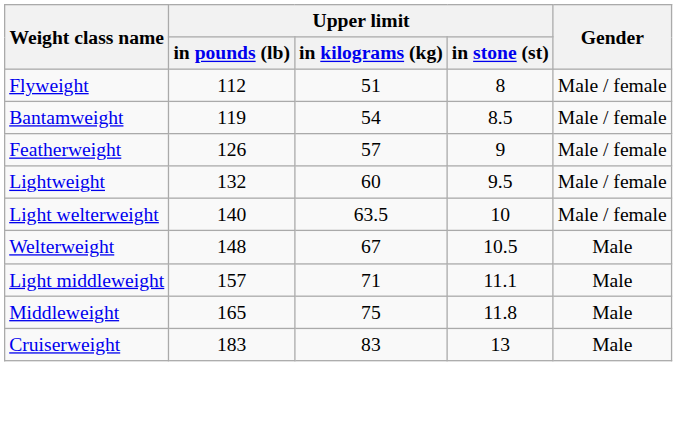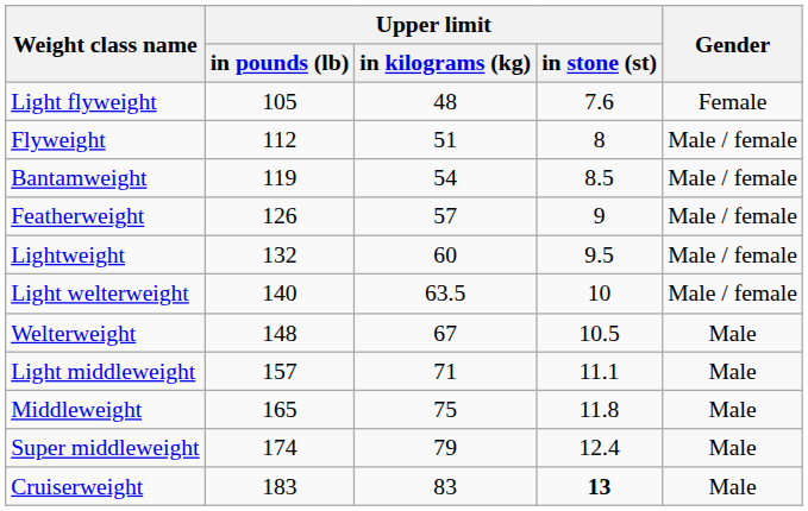 <table class="wikitable" style="font-size:95%;">
 <tr>
 <th rowspan="2">Weight class name</th>
 <th colspan="3">Upper limit</th>
 <th rowspan="2">Gender</th>
 </tr>
 <tr>
 <th>in <a href='#'>pounds</a> (lb)</th>
 <th>in <a href='#'>kilograms</a> (kg)</th>
 <th>in <a href='#'>stone</a> (st)</th>
+</tr>
+<tr style="text-align:center;">
+<td align="left"><a href='#'>Light flyweight</a></td>
+<td>105</td>
+<td>48</td>
+<td>7.6</td>
+<td>Female</td>
 </tr>
 <tr style="text-align:center;">
 <td align="left"><a href='#'>Flyweight</a></td>
 <td>112</td>
 <td>51</td>
 <td>8</td>
 <td>Male / female</td>
 </tr>
 <tr style="text-align:center;">
 <td align="left"><a href='#'>Bantamweight</a></td>
 <td>119</td>
 <td>54</td>
 <td>8.5</td>
 <td>Male / female</td>
 </tr>
 <tr style="text-align:center;">
 <td align="left"><a href='#'>Featherweight</a></td>
 <td>126</td>
 <td>57</td>
 <td>9</td>
 <td>Male / female</td>
 </tr>
 <tr style="text-align:center;">
 <td align="left"><a href='#'>Lightweight</a></td>
 <td>132</td>
 <td>60</td>
 <td>9.5</td>
 <td>Male / female</td>
 </tr>
 <tr style="text-align:center;">
 <td align="left"><a href='#'>Light welterweight</a></td>
 <td>140</td>
 <td>63.5</td>
 <td>10</td>
 <td>Male / female</td>
 </tr>
 <tr style="text-align:center;">
 <td align="left"><a href='#'>Welterweight</a></td>
 <td>148</td>
 <td>67</td>
 <td>10.5</td>
 <td>Male</td>
 </tr>
 <tr style="text-align:center;">
 <td align="left"><a href='#'>Light middleweight</a></td>
 <td>157</td>
 <td>71</td>
 <td>11.1</td>
 <td>Male</td>
 </tr>
 <tr style="text-align:center;">
 <td align="left"><a href='#'>Middleweight</a></td>
 <td>165</td>
 <td>75</td>
 <td>11.8</td>
 <td>Male</td>
 </tr>
 <tr style="text-align:center;">
+<td align="left"><a href='#'>Super middleweight</a></td>
+<td>174</td>
+<td>79</td>
+<td>12.4</td>
+<td>Male</td>
+</tr>
+<tr style="text-align:center;">
 <td align="left"><a href='#'>Cruiserweight</a></td>
 <td>183</td>
 <td>83</td>
-<td>13</td>
+<td><strong>13</strong></td>
 <td>Male</td>
 </tr>
 </table>
